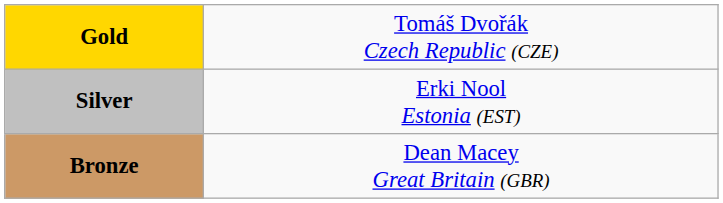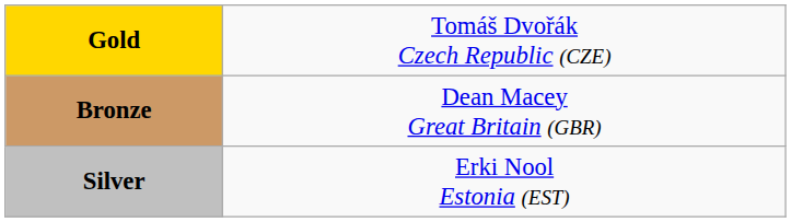 <table class="wikitable" style=" text-align:center; font-size:110%;" width="35%">
 <tr>
 <td bgcolor="gold"><strong>Gold</strong></td>
 <td> <a href='#'>Tomáš Dvořák</a><br><em><a href='#'>Czech Republic</a> <small>(CZE)</small></em></td>
 </tr>
 <tr>
+<td bgcolor="CC9966"><strong>Bronze</strong></td>
+<td> <a href='#'>Dean Macey</a><br><em><a href='#'>Great Britain</a> <small>(GBR)</small></em></td>
+</tr>
+<tr>
 <td bgcolor="silver"><strong>Silver</strong></td>
 <td> <a href='#'>Erki Nool</a><br><em><a href='#'>Estonia</a> <small>(EST)</small></em></td>
 </tr>
-<tr>
-<td bgcolor="CC9966"><strong>Bronze</strong></td>
-<td> <a href='#'>Dean Macey</a><br><em><a href='#'>Great Britain</a> <small>(GBR)</small></em></td>
-</tr>
 </table>
